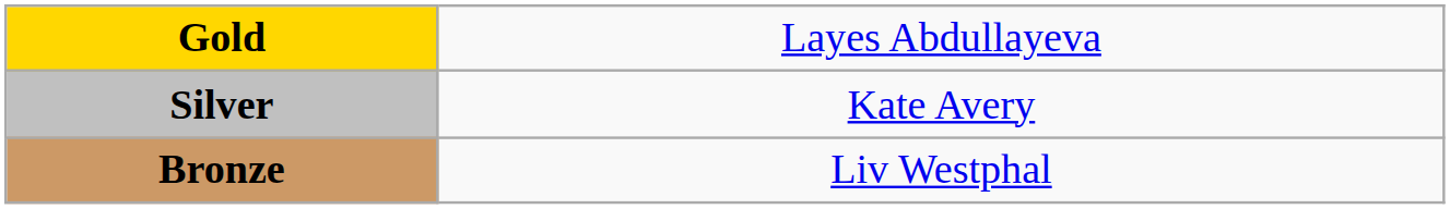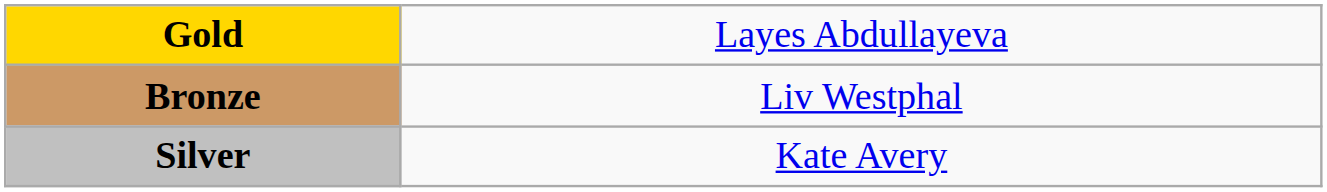 <table class="wikitable" style="text-align:center; " width="35%">
 <tr>
 <td bgcolor="gold"><strong>Gold</strong></td>
 <td><a href='#'>Layes Abdullayeva</a><br>  <small><em></em></small></td>
 </tr>
 <tr>
+<td bgcolor="CC9966"><strong>Bronze</strong></td>
+<td><a href='#'>Liv Westphal</a><br>  <small><em></em></small></td>
+</tr>
+<tr>
 <td bgcolor="silver"><strong>Silver</strong></td>
 <td><a href='#'>Kate Avery</a><br>  <small><em></em></small></td>
 </tr>
-<tr>
-<td bgcolor="CC9966"><strong>Bronze</strong></td>
-<td><a href='#'>Liv Westphal</a><br>  <small><em></em></small></td>
-</tr>
 </table>
